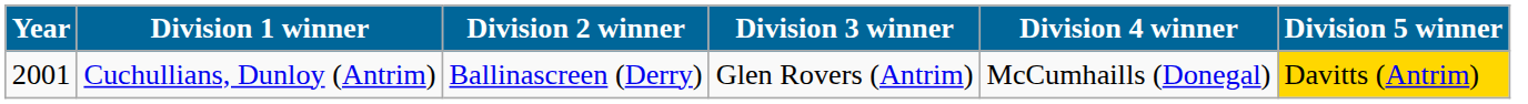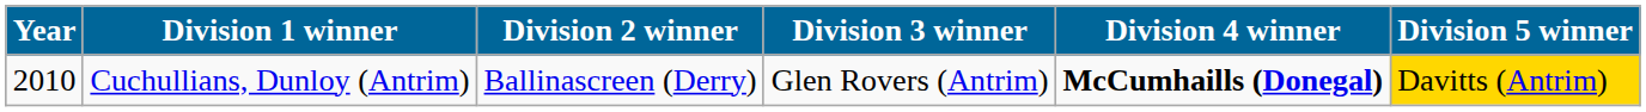 <table class="wikitable">
 <tr>
 <th style="background:#069; color:white;">Year</th>
 <th style="background:#069; color:white;">Division 1 winner</th>
 <th style="background:#069; color:white;">Division 2 winner</th>
 <th style="background:#069; color:white;">Division 3 winner</th>
 <th style="background:#069; color:white;">Division 4 winner</th>
 <th style="background:#069; color:white;">Division 5 winner</th>
 </tr>
 <tr>
-<td>2001</td>
+<td>2010</td>
 <td><a href='#'>Cuchullians, Dunloy</a> (<a href='#'>Antrim</a>)</td>
 <td><a href='#'>Ballinascreen</a> (<a href='#'>Derry</a>)</td>
 <td>Glen Rovers (<a href='#'>Antrim</a>)</td>
-<td>McCumhaills (<a href='#'>Donegal</a>)</td>
+<td><strong>McCumhaills (<a href='#'>Donegal</a>)</strong></td>
 <td style="background: gold;">Davitts (<a href='#'>Antrim</a>)</td>
 </tr>
 </table>
